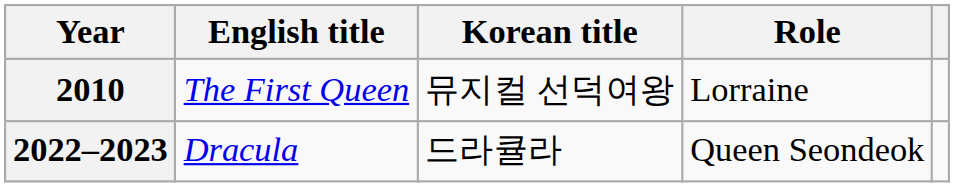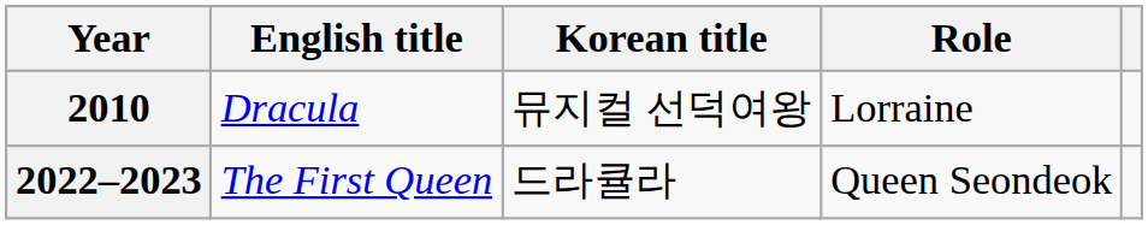 <table class="wikitable  plainrowheaders">
 <tr>
 <th scope="col">Year</th>
 <th scope="col">English title</th>
 <th scope="col">Korean title</th>
 <th scope="col">Role</th>
 <th scope="col" class="unsortable"></th>
 </tr>
 <tr>
 <th scope="row">2010</th>
-<td><em><a href='#'>The First Queen</a></em></td>
+<td><em><a href='#'>Dracula</a></em></td>
 <td>뮤지컬 선덕여왕</td>
 <td>Lorraine</td>
 <td></td>
 </tr>
 <tr>
 <th scope="row">2022–2023</th>
-<td><em><a href='#'>Dracula</a></em></td>
+<td><em><a href='#'>The First Queen</a></em></td>
 <td>드라큘라</td>
 <td>Queen Seondeok</td>
 <td></td>
 </tr>
 </table>
